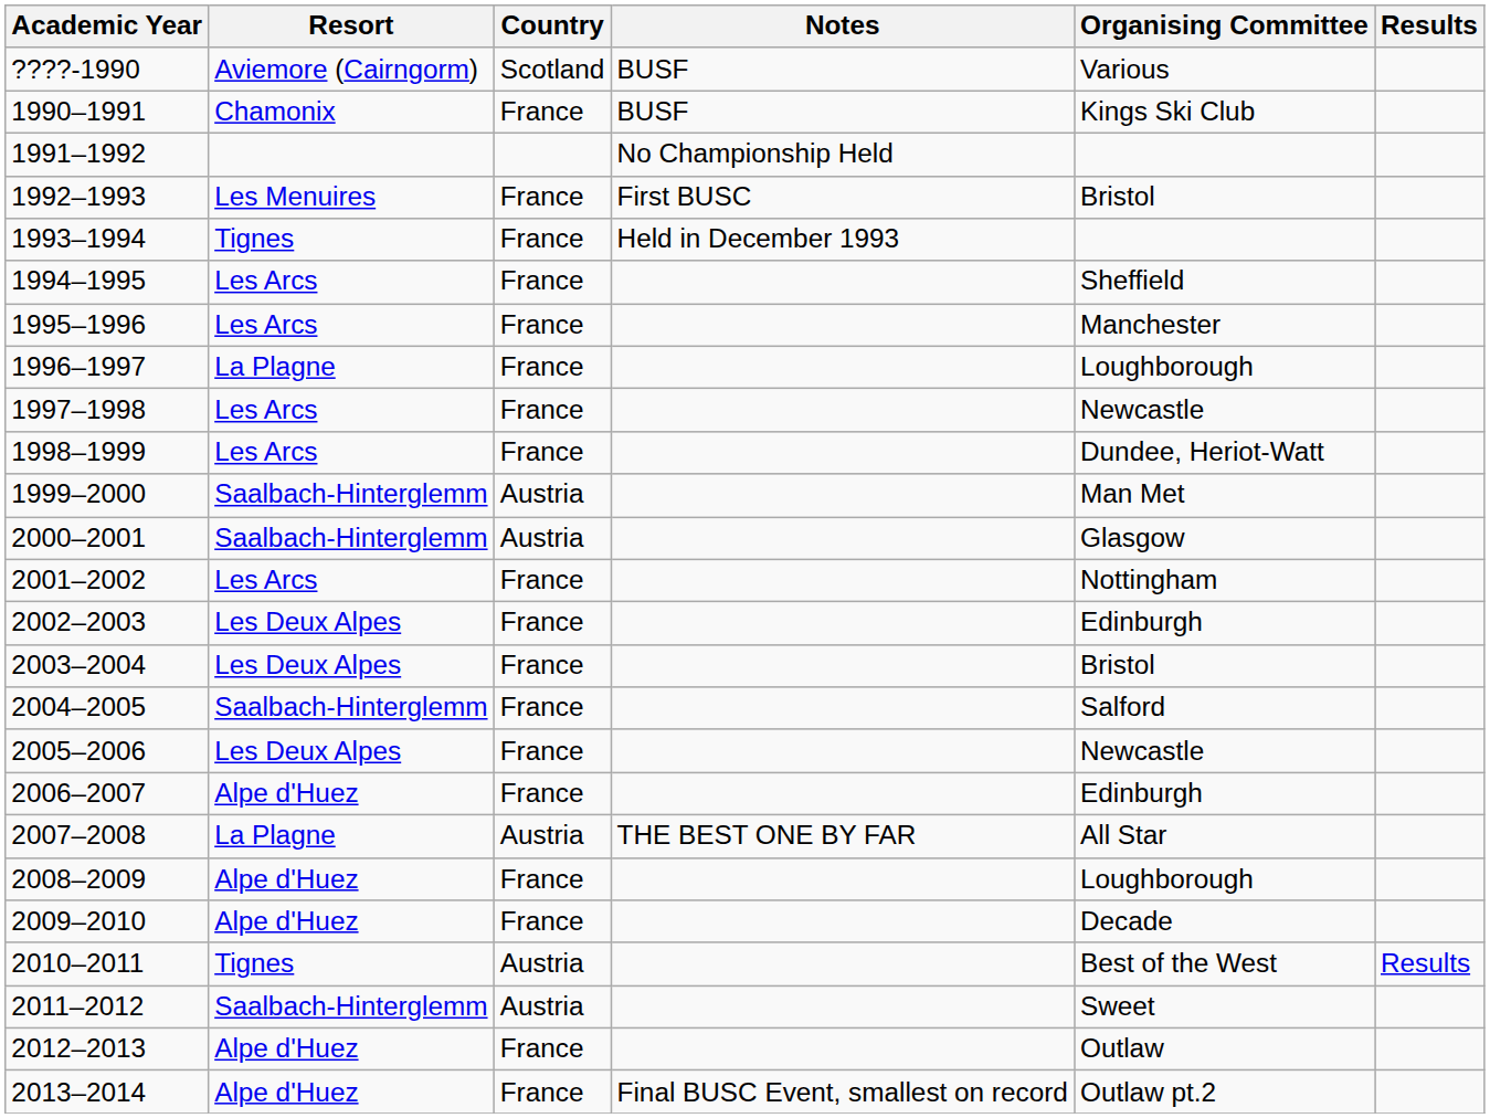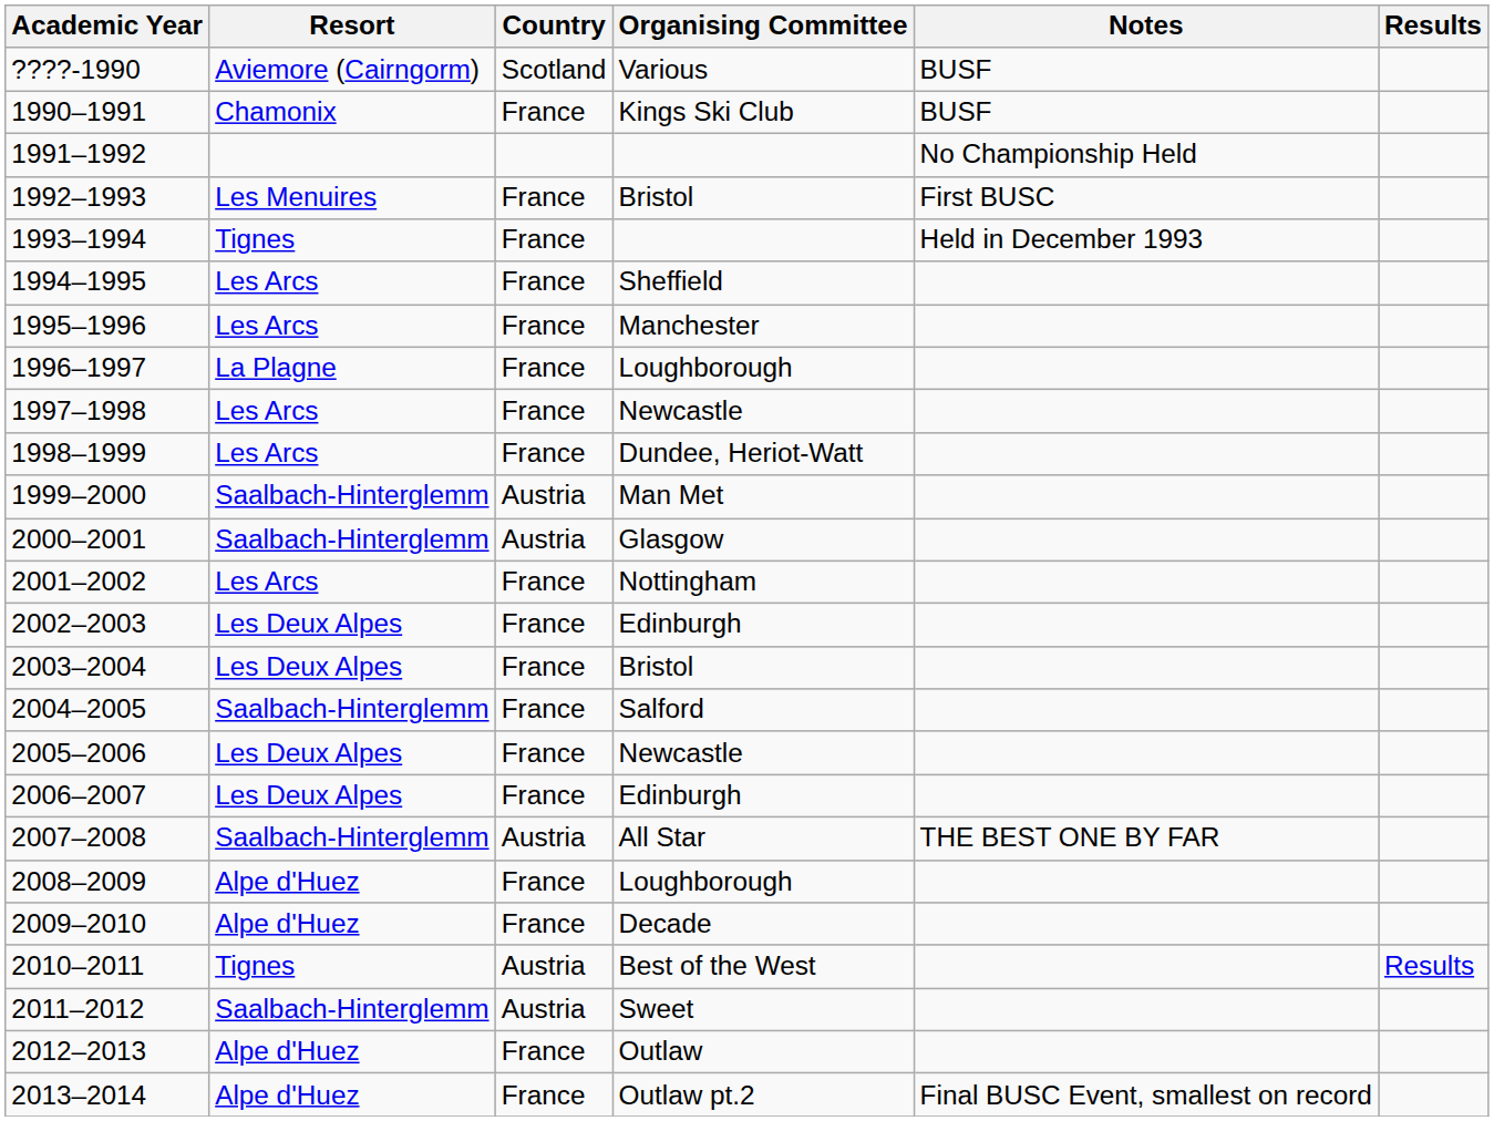 <table class="wikitable">
 <tr>
 <th>Academic Year</th>
 <th>Resort</th>
 <th>Country</th>
+<th>Organising Committee</th>
 <th>Notes</th>
-<th>Organising Committee</th>
 <th>Results</th>
 </tr>
 <tr>
 <td>????-1990</td>
 <td><a href='#'>Aviemore</a> (<a href='#'>Cairngorm</a>)</td>
 <td>Scotland</td>
+<td>Various</td>
 <td>BUSF</td>
-<td>Various</td>
 <td></td>
 </tr>
 <tr>
 <td>1990–1991</td>
 <td><a href='#'>Chamonix</a></td>
 <td>France</td>
+<td>Kings Ski Club</td>
 <td>BUSF</td>
-<td>Kings Ski Club</td>
 <td></td>
 </tr>
 <tr>
 <td>1991–1992</td>
 <td></td>
 <td></td>
+<td></td>
 <td>No Championship Held</td>
-<td></td>
 <td></td>
 </tr>
 <tr>
 <td>1992–1993</td>
 <td><a href='#'>Les Menuires</a></td>
 <td>France</td>
+<td>Bristol</td>
 <td>First BUSC</td>
-<td>Bristol</td>
 <td></td>
 </tr>
 <tr>
 <td>1993–1994</td>
 <td><a href='#'>Tignes</a></td>
 <td>France</td>
+<td></td>
 <td>Held in December 1993</td>
-<td></td>
 <td></td>
 </tr>
 <tr>
 <td>1994–1995</td>
 <td><a href='#'>Les Arcs</a></td>
 <td>France</td>
+<td>Sheffield</td>
 <td></td>
-<td>Sheffield</td>
 <td></td>
 </tr>
 <tr>
 <td>1995–1996</td>
 <td><a href='#'>Les Arcs</a></td>
 <td>France</td>
+<td>Manchester</td>
 <td></td>
-<td>Manchester</td>
 <td></td>
 </tr>
 <tr>
 <td>1996–1997</td>
 <td><a href='#'>La Plagne</a></td>
 <td>France</td>
+<td>Loughborough</td>
 <td></td>
-<td>Loughborough</td>
 <td></td>
 </tr>
 <tr>
 <td>1997–1998</td>
 <td><a href='#'>Les Arcs</a></td>
 <td>France</td>
+<td>Newcastle</td>
 <td></td>
-<td>Newcastle</td>
 <td></td>
 </tr>
 <tr>
 <td>1998–1999</td>
 <td><a href='#'>Les Arcs</a></td>
 <td>France</td>
+<td>Dundee, Heriot-Watt</td>
 <td></td>
-<td>Dundee, Heriot-Watt</td>
 <td></td>
 </tr>
 <tr>
 <td>1999–2000</td>
 <td><a href='#'>Saalbach-Hinterglemm</a></td>
 <td>Austria</td>
+<td>Man Met</td>
 <td></td>
-<td>Man Met</td>
 <td></td>
 </tr>
 <tr>
 <td>2000–2001</td>
 <td><a href='#'>Saalbach-Hinterglemm</a></td>
 <td>Austria</td>
+<td>Glasgow</td>
 <td></td>
-<td>Glasgow</td>
 <td></td>
 </tr>
 <tr>
 <td>2001–2002</td>
 <td><a href='#'>Les Arcs</a></td>
 <td>France</td>
+<td>Nottingham</td>
 <td></td>
-<td>Nottingham</td>
 <td></td>
 </tr>
 <tr>
 <td>2002–2003</td>
 <td><a href='#'>Les Deux Alpes</a></td>
 <td>France</td>
+<td>Edinburgh</td>
 <td></td>
-<td>Edinburgh</td>
 <td></td>
 </tr>
 <tr>
 <td>2003–2004</td>
 <td><a href='#'>Les Deux Alpes</a></td>
 <td>France</td>
+<td>Bristol</td>
 <td></td>
-<td>Bristol</td>
 <td></td>
 </tr>
 <tr>
 <td>2004–2005</td>
 <td><a href='#'>Saalbach-Hinterglemm</a></td>
 <td>France</td>
+<td>Salford</td>
 <td></td>
-<td>Salford</td>
 <td></td>
 </tr>
 <tr>
 <td>2005–2006</td>
 <td><a href='#'>Les Deux Alpes</a></td>
 <td>France</td>
+<td>Newcastle</td>
 <td></td>
-<td>Newcastle</td>
 <td></td>
 </tr>
 <tr>
 <td>2006–2007</td>
-<td><a href='#'>Alpe d'Huez</a></td>
+<td><a href='#'>Les Deux Alpes</a></td>
 <td>France</td>
+<td>Edinburgh</td>
 <td></td>
-<td>Edinburgh</td>
 <td></td>
 </tr>
 <tr>
 <td>2007–2008</td>
-<td><a href='#'>La Plagne</a></td>
+<td><a href='#'>Saalbach-Hinterglemm</a></td>
 <td>Austria</td>
+<td>All Star</td>
 <td>THE BEST ONE BY FAR</td>
-<td>All Star</td>
 <td></td>
 </tr>
 <tr>
 <td>2008–2009</td>
 <td><a href='#'>Alpe d'Huez</a></td>
 <td>France</td>
+<td>Loughborough</td>
 <td></td>
-<td>Loughborough</td>
 <td></td>
 </tr>
 <tr>
 <td>2009–2010</td>
 <td><a href='#'>Alpe d'Huez</a></td>
 <td>France</td>
+<td>Decade</td>
 <td></td>
-<td>Decade</td>
 <td></td>
 </tr>
 <tr>
 <td>2010–2011</td>
 <td><a href='#'>Tignes</a></td>
 <td>Austria</td>
+<td>Best of the West</td>
 <td></td>
-<td>Best of the West</td>
 <td><a href='#'>Results</a></td>
 </tr>
 <tr>
 <td>2011–2012</td>
 <td><a href='#'>Saalbach-Hinterglemm</a></td>
 <td>Austria</td>
+<td>Sweet</td>
 <td></td>
-<td>Sweet</td>
 <td></td>
 </tr>
 <tr>
 <td>2012–2013</td>
 <td><a href='#'>Alpe d'Huez</a></td>
 <td>France</td>
+<td>Outlaw</td>
 <td></td>
-<td>Outlaw</td>
 <td></td>
 </tr>
 <tr>
 <td>2013–2014</td>
 <td><a href='#'>Alpe d'Huez</a></td>
 <td>France</td>
+<td>Outlaw pt.2</td>
 <td>Final BUSC Event, smallest on record</td>
-<td>Outlaw pt.2</td>
 <td></td>
 </tr>
 </table>
